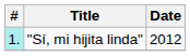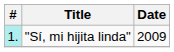 <table class="wikitable">
 <tr>
 <th>#</th>
 <th>Title</th>
 <th>Date</th>
 </tr>
 <tr>
 <td style="background: paleturquoise;">1.</td>
 <td>"Sí, mi hijita linda"</td>
-<td>2012</td>
+<td>2009</td>
 </tr>
 <tr>
 </tr>
 </table>
